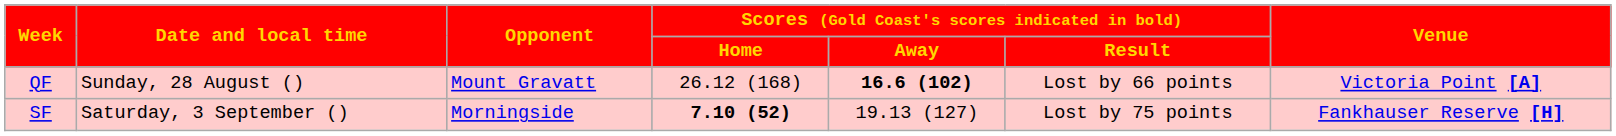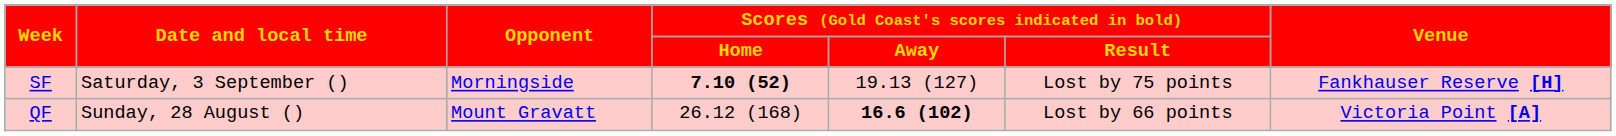 <table class="wikitable plainrowheaders" style="font-size:90%; width:80%; text-align:center;">
 <tr>
 <th rowspan=2 style="background:red; color:gold">Week</th>
 <th rowspan=2 style="background:red; color:gold">Date and local time</th>
 <th rowspan=2 style="background:red; color:gold">Opponent</th>
 <th colspan=3 style="background:red; color:gold">Scores <small>(Gold Coast's scores indicated in bold)</small></th>
 <th rowspan=2 style="background:red; color:gold">Venue</th>
 </tr>
 <tr>
 <th style="background:red; color:gold">Home</th>
 <th style="background:red; color:gold">Away</th>
 <th style="background:red; color:gold">Result</th>
 </tr>
 <tr style="background:#fcc;">
+<td><a href='#'>SF</a></td>
+<td align=left>Saturday, 3 September ()</td>
+<td align=left><a href='#'>Morningside</a></td>
+<td><strong>7.10 (52)</strong></td>
+<td>19.13 (127)</td>
+<td>Lost by 75 points</td>
+<td><a href='#'>Fankhauser Reserve</a> <a href='#'><strong>[H]</strong></a></td>
+</tr>
+<tr style="background:#fcc;">
 <td><a href='#'>QF</a></td>
 <td align=left>Sunday, 28 August ()</td>
 <td align=left><a href='#'>Mount Gravatt</a></td>
 <td>26.12 (168)</td>
 <td><strong>16.6 (102)</strong></td>
 <td>Lost by 66 points</td>
 <td><a href='#'>Victoria Point</a> <a href='#'><strong>[A]</strong></a></td>
 </tr>
-<tr style="background:#fcc;">
-<td><a href='#'>SF</a></td>
-<td align=left>Saturday, 3 September ()</td>
-<td align=left><a href='#'>Morningside</a></td>
-<td><strong>7.10 (52)</strong></td>
-<td>19.13 (127)</td>
-<td>Lost by 75 points</td>
-<td><a href='#'>Fankhauser Reserve</a> <a href='#'><strong>[H]</strong></a></td>
-</tr>
 </table>
